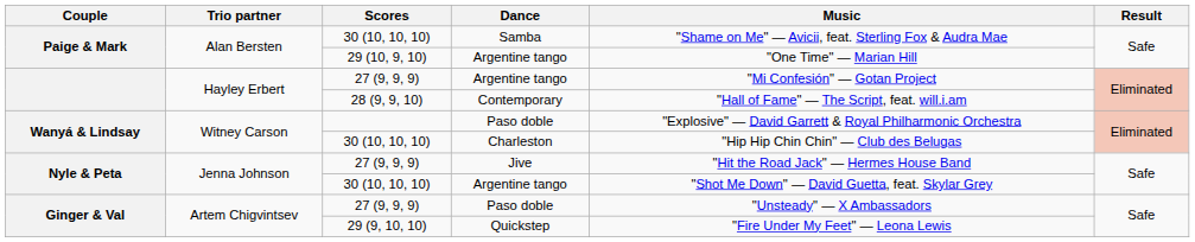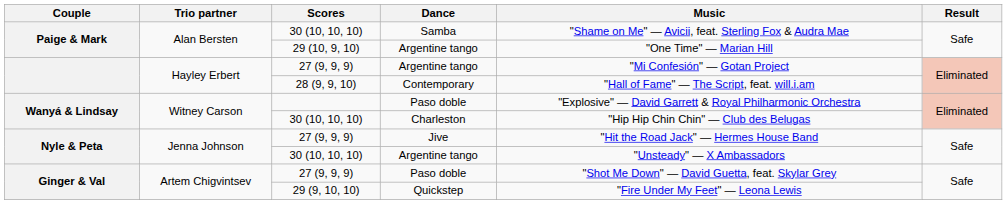 <table class="wikitable sortable" style="text-align:center; width:90%">
 <tr>
 <th scope="col">Couple</th>
 <th scope="col" class="unsortable">Trio partner</th>
 <th scope="col">Scores</th>
 <th scope="col" class="unsortable">Dance</th>
 <th scope="col" class="unsortable">Music</th>
 <th scope="col" class="unsortable">Result</th>
 </tr>
 <tr>
 <th scope="row" rowspan=2>Paige & Mark</th>
 <td rowspan="2">Alan Bersten</td>
 <td>30 (10, 10, 10)</td>
 <td>Samba</td>
 <td>"<a href='#'>Shame on Me</a>" — <a href='#'>Avicii</a>, feat. <a href='#'>Sterling Fox</a> & <a href='#'>Audra Mae</a></td>
 <td rowspan=2>Safe</td>
 </tr>
 <tr>
 <td>29 (10, 9, 10)</td>
 <td>Argentine tango</td>
 <td>"One Time" — <a href='#'>Marian Hill</a></td>
 </tr>
 <tr>
 <th scope="row" rowspan=2></th>
 <td rowspan="2">Hayley Erbert</td>
 <td>27 (9, 9, 9)</td>
 <td>Argentine tango</td>
 <td>"<a href='#'>Mi Confesión</a>" — <a href='#'>Gotan Project</a></td>
 <td rowspan="2" bgcolor=f4c7b8>Eliminated</td>
 </tr>
 <tr>
 <td>28 (9, 9, 10)</td>
 <td>Contemporary</td>
 <td>"<a href='#'>Hall of Fame</a>" — <a href='#'>The Script</a>, feat. <a href='#'>will.i.am</a></td>
 </tr>
 <tr>
 <th scope="row" rowspan=2>Wanyá & Lindsay</th>
 <td rowspan="2">Witney Carson</td>
 <td></td>
 <td>Paso doble</td>
 <td>"Explosive" — <a href='#'>David Garrett</a> & <a href='#'>Royal Philharmonic Orchestra</a></td>
 <td rowspan="2" bgcolor=f4c7b8>Eliminated</td>
 </tr>
 <tr>
 <td>30 (10, 10, 10)</td>
 <td>Charleston</td>
 <td>"Hip Hip Chin Chin" — <a href='#'>Club des Belugas</a></td>
 </tr>
 <tr>
 <th scope="row" rowspan=2>Nyle & Peta</th>
 <td rowspan="2">Jenna Johnson</td>
 <td>27 (9, 9, 9)</td>
 <td>Jive</td>
 <td>"<a href='#'>Hit the Road Jack</a>" — <a href='#'>Hermes House Band</a></td>
 <td rowspan=2>Safe</td>
 </tr>
 <tr>
 <td>30 (10, 10, 10)</td>
 <td>Argentine tango</td>
-<td>"<a href='#'>Shot Me Down</a>" — <a href='#'>David Guetta</a>, feat. <a href='#'>Skylar Grey</a></td>
+<td>"<a href='#'>Unsteady</a>" — <a href='#'>X Ambassadors</a></td>
 </tr>
 <tr>
 <th scope="row" rowspan=2>Ginger & Val</th>
 <td rowspan="2">Artem Chigvintsev</td>
 <td>27 (9, 9, 9)</td>
 <td>Paso doble</td>
-<td>"<a href='#'>Unsteady</a>" — <a href='#'>X Ambassadors</a></td>
+<td>"<a href='#'>Shot Me Down</a>" — <a href='#'>David Guetta</a>, feat. <a href='#'>Skylar Grey</a></td>
 <td rowspan=2>Safe</td>
 </tr>
 <tr>
 <td>29 (9, 10, 10)</td>
 <td>Quickstep</td>
 <td>"<a href='#'>Fire Under My Feet</a>" — <a href='#'>Leona Lewis</a></td>
 </tr>
 </table>
